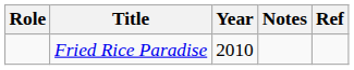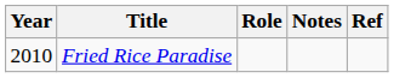 <table class="wikitable">
 <tr>
+<th>Year</th>
+<th>Title</th>
 <th>Role</th>
-<th>Title</th>
-<th>Year</th>
 <th>Notes</th>
 <th>Ref</th>
 </tr>
 <tr>
+<td>2010</td>
+<td><em><a href='#'>Fried Rice Paradise</a></em></td>
 <td></td>
-<td><em><a href='#'>Fried Rice Paradise</a></em></td>
-<td>2010</td>
 <td></td>
 <td></td>
 </tr>
 </table>
